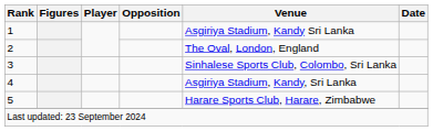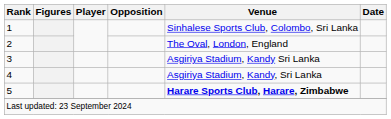 <table class="wikitable plainrowheaders sortable">
 <tr>
 <th scope=col>Rank</th>
 <th scope=col>Figures</th>
 <th scope=col>Player</th>
 <th scope=col>Opposition</th>
 <th scope=col>Venue</th>
 <th scope=col>Date</th>
 </tr>
 <tr>
 <td>1</td>
 <th></th>
 <td rowspan=2></td>
 <td></td>
-<td><a href='#'>Asgiriya Stadium</a>, <a href='#'>Kandy</a> Sri Lanka</td>
+<td><a href='#'>Sinhalese Sports Club</a>, <a href='#'>Colombo</a>, Sri Lanka</td>
 <td></td>
 </tr>
 <tr>
 <td>2</td>
 <th></th>
 <td></td>
 <td><a href='#'>The Oval</a>, <a href='#'>London</a>, England</td>
 <td></td>
 </tr>
 <tr>
 <td>3</td>
 <th></th>
 <td></td>
 <td></td>
-<td><a href='#'>Sinhalese Sports Club</a>, <a href='#'>Colombo</a>, Sri Lanka</td>
+<td><a href='#'>Asgiriya Stadium</a>, <a href='#'>Kandy</a> Sri Lanka</td>
 <td></td>
 </tr>
 <tr>
 <td>4</td>
 <th></th>
 <td></td>
 <td></td>
 <td><a href='#'>Asgiriya Stadium</a>, <a href='#'>Kandy</a>, Sri Lanka</td>
 <td></td>
 </tr>
 <tr>
 <td>5</td>
 <th></th>
 <td></td>
 <td></td>
-<td><a href='#'>Harare Sports Club</a>, <a href='#'>Harare</a>, Zimbabwe</td>
+<td><strong><a href='#'>Harare Sports Club</a>, <a href='#'>Harare</a>, Zimbabwe</strong></td>
 <td></td>
 </tr>
 <tr>
 </tr>
 <tr class=sortbottom>
 <td colspan=6><small>Last updated: 23 September 2024</small></td>
 </tr>
 </table>
